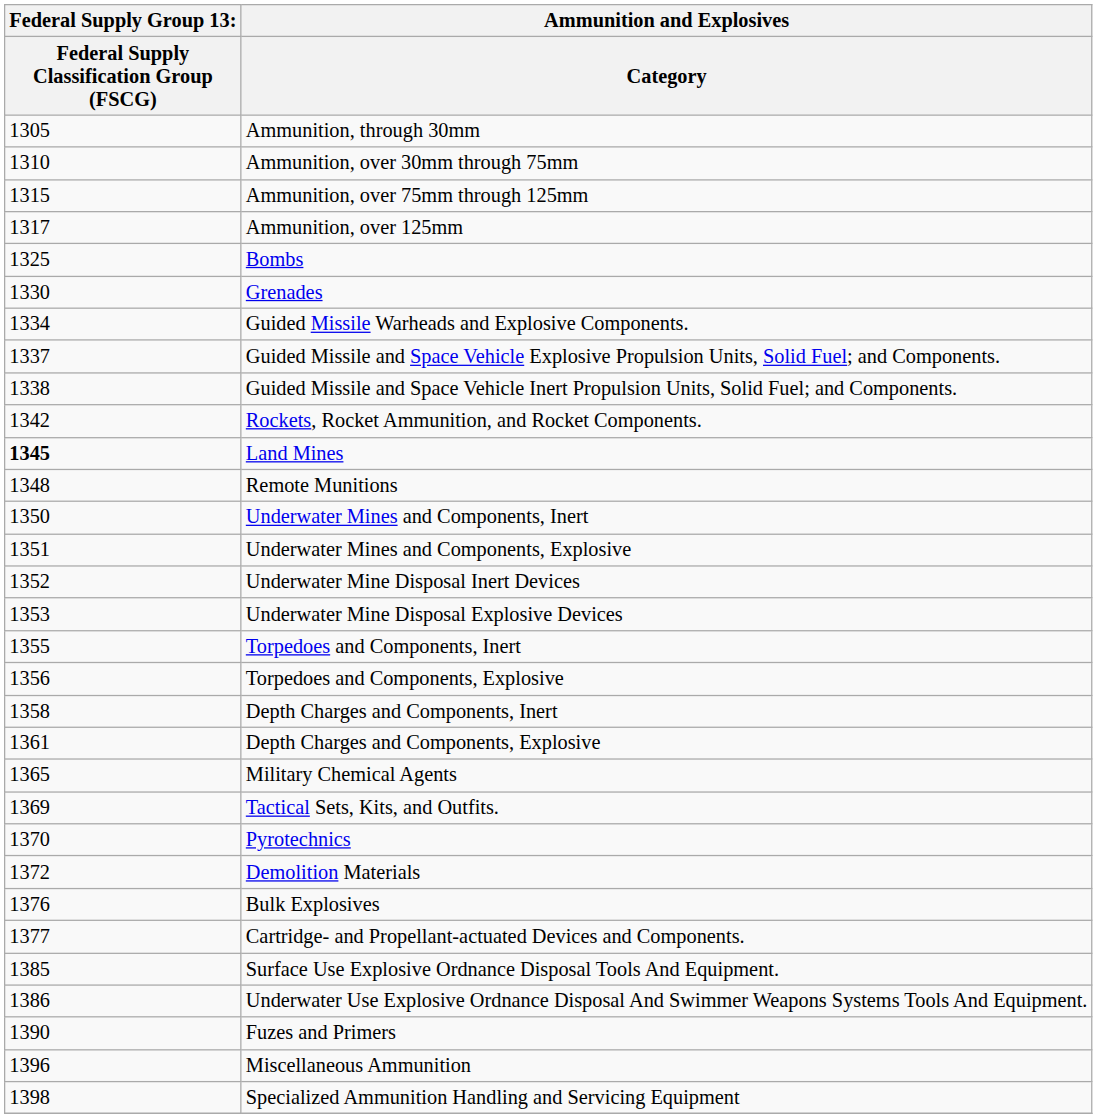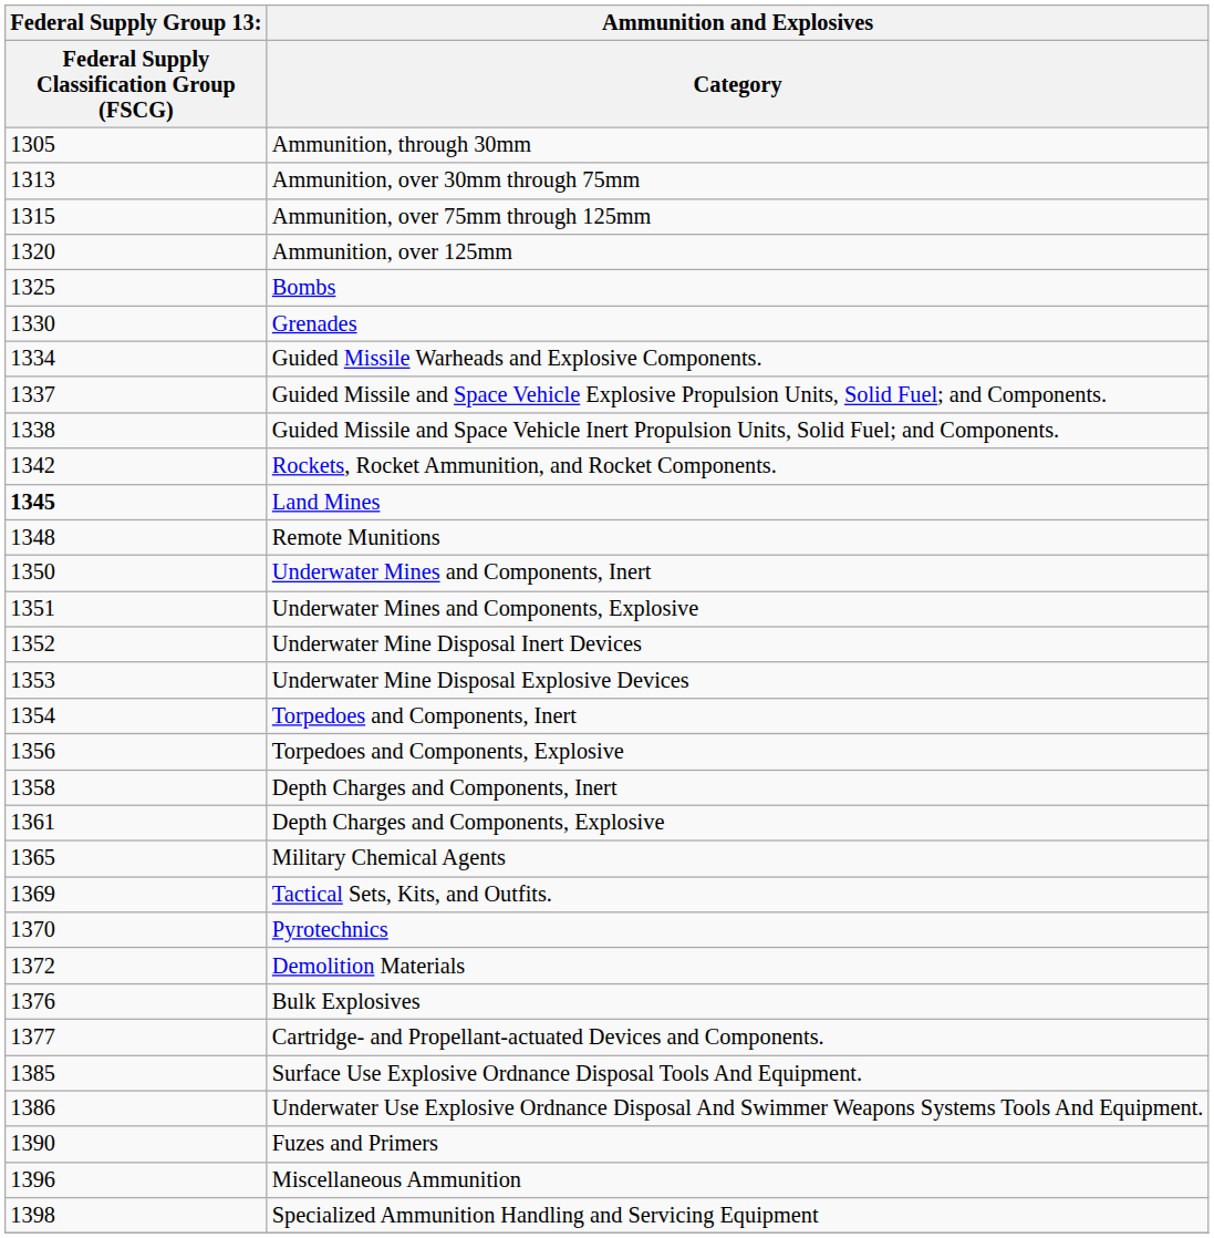 <table class="wikitable">
 <tr>
 <th>Federal Supply Group 13:</th>
 <th>Ammunition and Explosives</th>
 </tr>
 <tr>
 <th>Federal Supply<br>Classification Group<br>(FSCG)</th>
 <th>Category</th>
 </tr>
 <tr>
 <td>1305</td>
 <td>Ammunition, through 30mm</td>
 </tr>
 <tr>
-<td>1310</td>
+<td>1313</td>
 <td>Ammunition, over 30mm through 75mm</td>
 </tr>
 <tr>
 <td>1315</td>
 <td>Ammunition, over 75mm through 125mm</td>
 </tr>
 <tr>
-<td>1317</td>
+<td>1320</td>
 <td>Ammunition, over 125mm</td>
 </tr>
 <tr>
 <td>1325</td>
 <td><a href='#'>Bombs</a></td>
 </tr>
 <tr>
 <td>1330</td>
 <td><a href='#'>Grenades</a></td>
 </tr>
 <tr>
 <td>1334</td>
 <td>Guided <a href='#'>Missile</a> Warheads and Explosive Components.</td>
 </tr>
 <tr>
 <td>1337</td>
 <td>Guided Missile and <a href='#'>Space Vehicle</a> Explosive Propulsion Units, <a href='#'>Solid Fuel</a>; and Components.</td>
 </tr>
 <tr>
 <td>1338</td>
 <td>Guided Missile and Space Vehicle Inert Propulsion Units, Solid Fuel; and Components.</td>
 </tr>
 <tr>
 <td>1342</td>
 <td><a href='#'>Rockets</a>, Rocket Ammunition, and Rocket Components.</td>
 </tr>
 <tr>
 <td><strong>1345</strong></td>
 <td><a href='#'>Land Mines</a></td>
 </tr>
 <tr>
 <td>1348</td>
 <td>Remote Munitions</td>
 </tr>
 <tr>
 <td>1350</td>
 <td><a href='#'>Underwater Mines</a> and Components, Inert</td>
 </tr>
 <tr>
 <td>1351</td>
 <td>Underwater Mines and Components, Explosive</td>
 </tr>
 <tr>
 <td>1352</td>
 <td>Underwater Mine Disposal Inert Devices</td>
 </tr>
 <tr>
 <td>1353</td>
 <td>Underwater Mine Disposal Explosive Devices</td>
 </tr>
 <tr>
-<td>1355</td>
+<td>1354</td>
 <td><a href='#'>Torpedoes</a> and Components, Inert</td>
 </tr>
 <tr>
 <td>1356</td>
 <td>Torpedoes and Components, Explosive</td>
 </tr>
 <tr>
 <td>1358</td>
 <td>Depth Charges and Components, Inert</td>
 </tr>
 <tr>
 <td>1361</td>
 <td>Depth Charges and Components, Explosive</td>
 </tr>
 <tr>
 <td>1365</td>
 <td>Military Chemical Agents</td>
 </tr>
 <tr>
 <td>1369</td>
 <td><a href='#'>Tactical</a> Sets, Kits, and Outfits.</td>
 </tr>
 <tr>
 <td>1370</td>
 <td><a href='#'>Pyrotechnics</a></td>
 </tr>
 <tr>
 <td>1372</td>
 <td><a href='#'>Demolition</a> Materials</td>
 </tr>
 <tr>
 <td>1376</td>
 <td>Bulk Explosives</td>
 </tr>
 <tr>
 <td>1377</td>
 <td>Cartridge- and Propellant-actuated Devices and Components.</td>
 </tr>
 <tr>
 <td>1385</td>
 <td>Surface Use Explosive Ordnance Disposal Tools And Equipment.</td>
 </tr>
 <tr>
 <td>1386</td>
 <td>Underwater Use Explosive Ordnance Disposal And Swimmer Weapons Systems Tools And Equipment.</td>
 </tr>
 <tr>
 <td>1390</td>
 <td>Fuzes and Primers</td>
 </tr>
 <tr>
 <td>1396</td>
 <td>Miscellaneous Ammunition</td>
 </tr>
 <tr>
 <td>1398</td>
 <td>Specialized Ammunition Handling and Servicing Equipment</td>
 </tr>
 <tr>
 </tr>
 </table>
